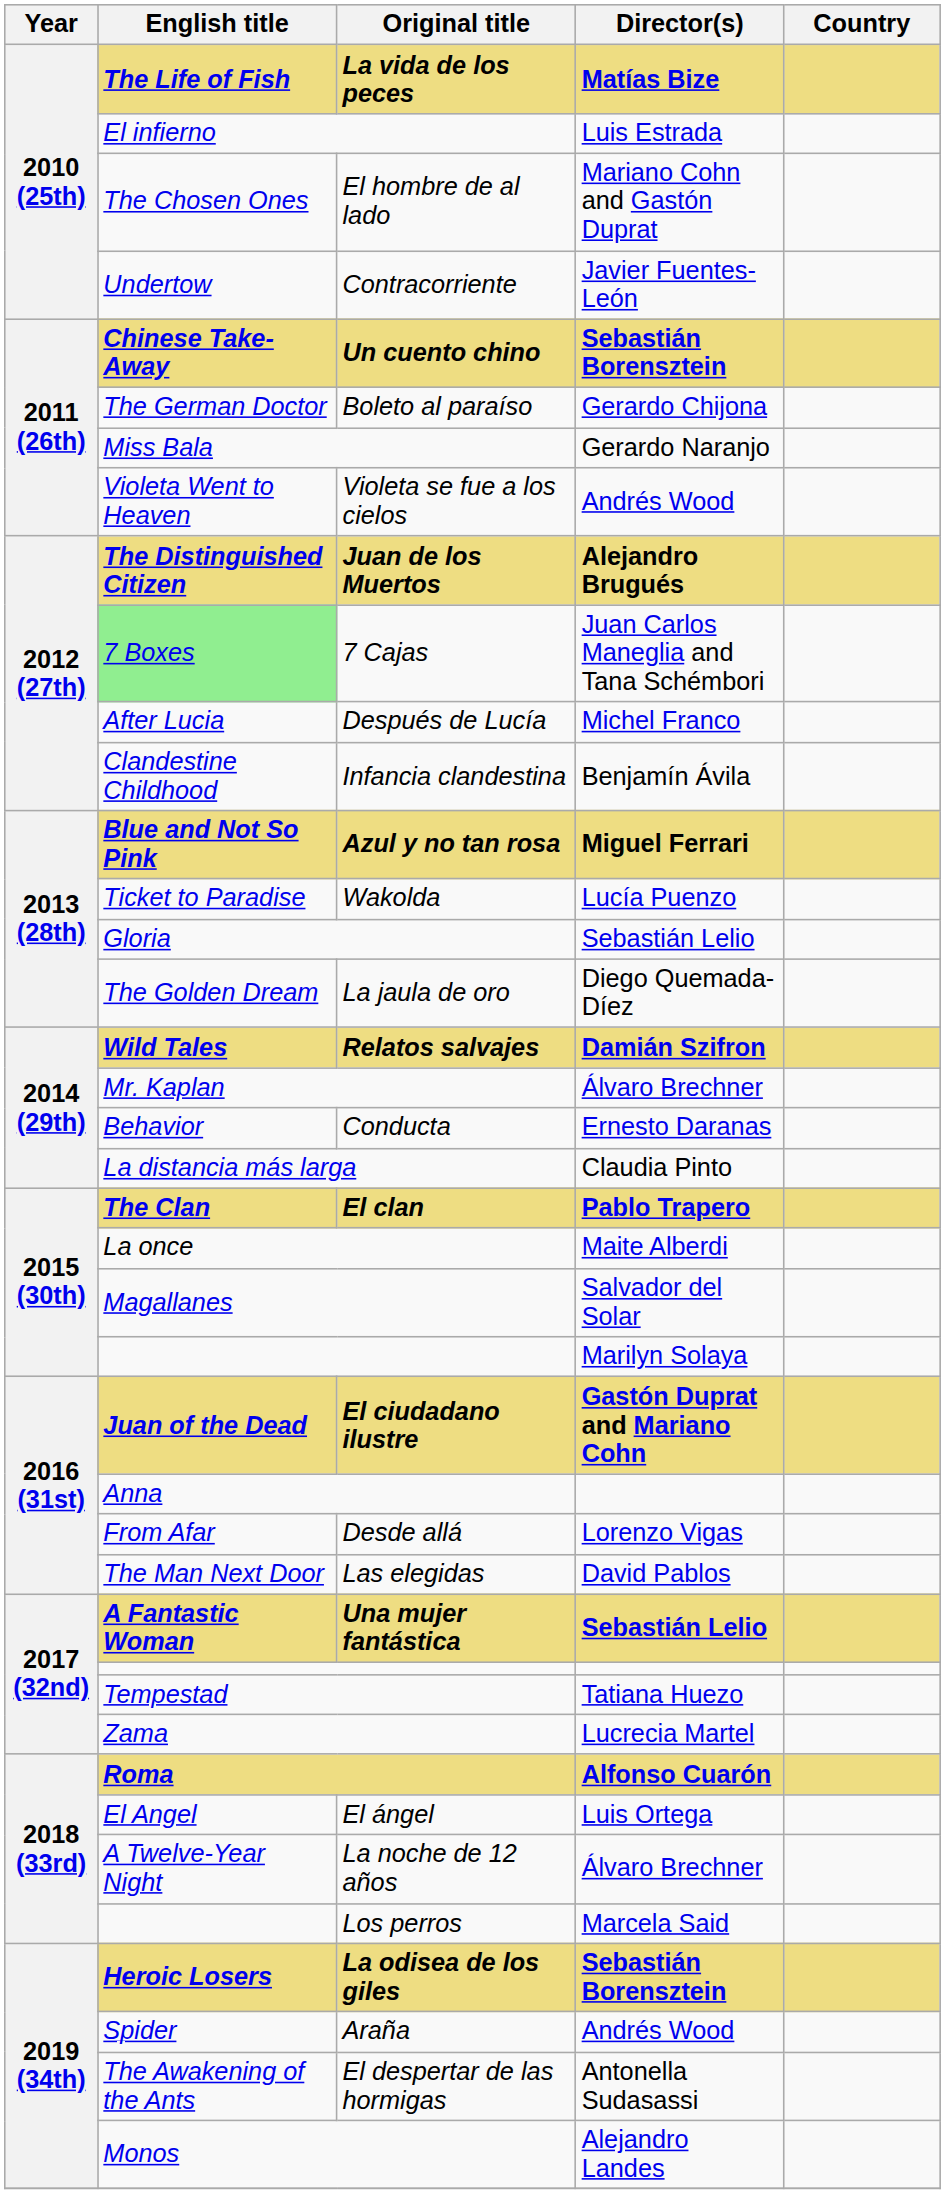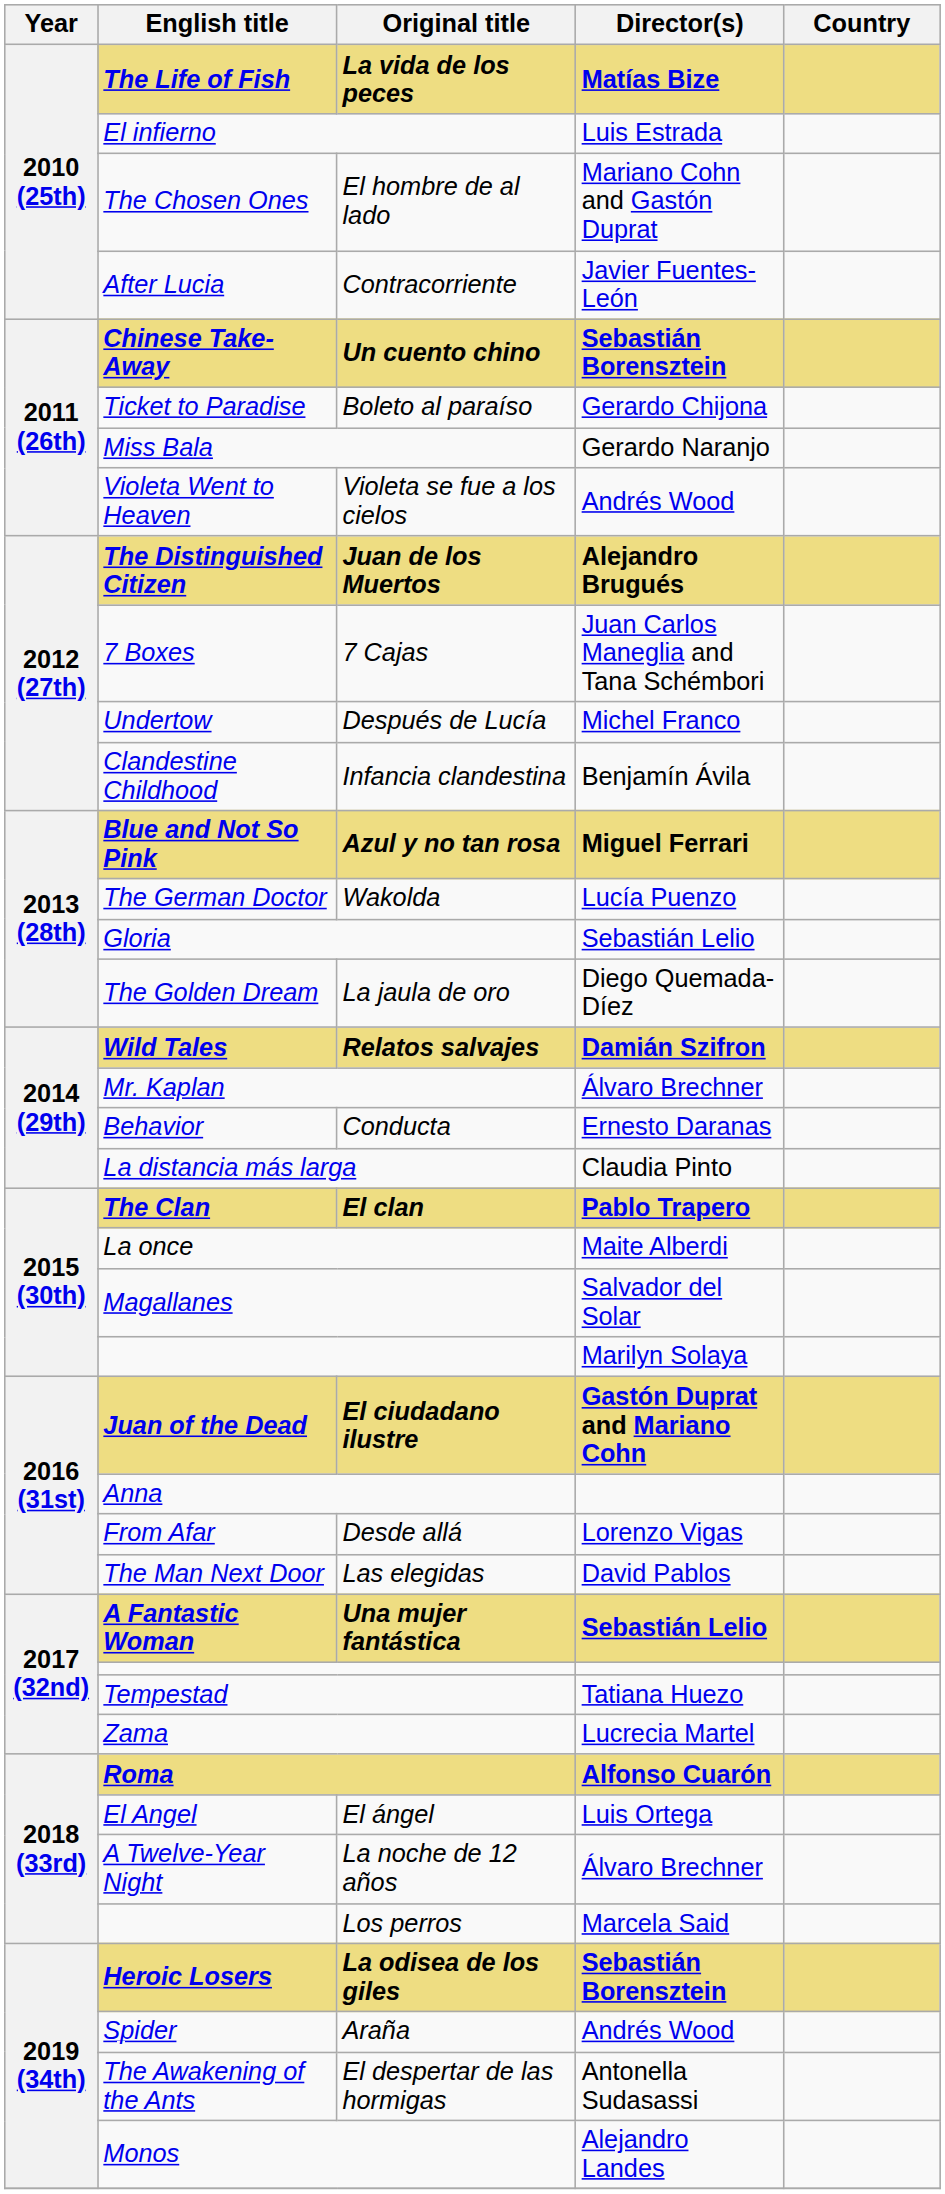 <table class="wikitable" style="width:95%" border="2" cellpadding="4">
 <tr>
 <th scope="col" style="width:5%;">Year</th>
 <th scope="col" style="width:23%;">English title</th>
 <th scope="col" style="width:23%;">Original title</th>
 <th scope="col" style="width:20%;">Director(s)</th>
 <th scope="col" style="width:15%;">Country</th>
 </tr>
 <tr>
 <th rowspan="4" style="text-align:center;">2010<br><a href='#'>(25th)</a></th>
 <td style="background:#eedd82;"><strong><em><a href='#'>The Life of Fish</a></em></strong></td>
 <td style="background:#eedd82;"><strong><em>La vida de los peces</em></strong></td>
 <td style="background:#eedd82;"><strong><a href='#'>Matías Bize</a></strong></td>
 <td style="background:#eedd82;"><strong></strong></td>
 </tr>
 <tr>
 <td colspan="2"><em><a href='#'>El infierno</a></em></td>
 <td><a href='#'>Luis Estrada</a></td>
 <td></td>
 </tr>
 <tr>
 <td><em><a href='#'>The Chosen Ones</a></em></td>
 <td><em>El hombre de al lado</em></td>
 <td><a href='#'>Mariano Cohn</a> and <a href='#'>Gastón Duprat</a></td>
 <td></td>
 </tr>
 <tr>
-<td><em><a href='#'>Undertow</a></em></td>
+<td><em><a href='#'>After Lucia</a></em></td>
 <td><em>Contracorriente</em></td>
 <td><a href='#'>Javier Fuentes-León</a></td>
 <td></td>
 </tr>
 <tr>
 <th rowspan="4" style="text-align:center;">2011<br><a href='#'>(26th)</a></th>
 <td style="background:#eedd82;"><strong><em><a href='#'>Chinese Take-Away</a></em></strong></td>
 <td style="background:#eedd82;"><strong><em>Un cuento chino</em></strong></td>
 <td style="background:#eedd82;"><strong><a href='#'>Sebastián Borensztein</a></strong></td>
 <td style="background:#eedd82;"><strong></strong></td>
 </tr>
 <tr>
-<td><em><a href='#'>The German Doctor</a></em></td>
+<td><em><a href='#'>Ticket to Paradise</a></em></td>
 <td><em>Boleto al paraíso</em></td>
 <td><a href='#'>Gerardo Chijona</a></td>
 <td></td>
 </tr>
 <tr>
 <td colspan="2"><em><a href='#'>Miss Bala</a></em></td>
 <td>Gerardo Naranjo</td>
 <td></td>
 </tr>
 <tr>
 <td><em><a href='#'>Violeta Went to Heaven</a></em></td>
 <td><em>Violeta se fue a los cielos</em></td>
 <td><a href='#'>Andrés Wood</a></td>
 <td></td>
 </tr>
 <tr>
 <th rowspan="4" style="text-align:center;">2012<br><a href='#'>(27th)</a></th>
 <td style="background:#eedd82;"><strong><em><a href='#'>The Distinguished Citizen</a></em></strong></td>
 <td style="background:#eedd82;"><strong><em>Juan de los Muertos</em></strong></td>
 <td style="background:#eedd82;"><strong>Alejandro Brugués</strong></td>
 <td style="background:#eedd82;"><strong></strong></td>
 </tr>
 <tr>
-<td style="background: lightgreen;"><em><a href='#'>7 Boxes</a></em></td>
+<td><em><a href='#'>7 Boxes</a></em></td>
 <td><em>7 Cajas</em></td>
 <td><a href='#'>Juan Carlos Maneglia</a> and Tana Schémbori</td>
 <td></td>
 </tr>
 <tr>
-<td><em><a href='#'>After Lucia</a></em></td>
+<td><em><a href='#'>Undertow</a></em></td>
 <td><em>Después de Lucía</em></td>
 <td><a href='#'>Michel Franco</a></td>
 <td></td>
 </tr>
 <tr>
 <td><em><a href='#'>Clandestine Childhood</a></em></td>
 <td><em>Infancia clandestina</em></td>
 <td>Benjamín Ávila</td>
 <td></td>
 </tr>
 <tr>
 <th rowspan="4" style="text-align:center;">2013<br><a href='#'>(28th)</a></th>
 <td style="background:#eedd82;"><strong><em><a href='#'>Blue and Not So Pink</a></em></strong></td>
 <td style="background:#eedd82;"><strong><em>Azul y no tan rosa</em></strong></td>
 <td style="background:#eedd82;"><strong>Miguel Ferrari</strong></td>
 <td style="background:#eedd82;"><strong></strong></td>
 </tr>
 <tr>
-<td><em><a href='#'>Ticket to Paradise</a></em></td>
+<td><em><a href='#'>The German Doctor</a></em></td>
 <td><em>Wakolda</em></td>
 <td><a href='#'>Lucía Puenzo</a></td>
 <td></td>
 </tr>
 <tr>
 <td colspan="2"><em><a href='#'>Gloria</a></em></td>
 <td><a href='#'>Sebastián Lelio</a></td>
 <td></td>
 </tr>
 <tr>
 <td><em><a href='#'>The Golden Dream</a></em></td>
 <td><em>La jaula de oro</em></td>
 <td>Diego Quemada-Díez</td>
 <td></td>
 </tr>
 <tr>
 <th rowspan="4" style="text-align:center;">2014<br><a href='#'>(29th)</a></th>
 <td style="background:#eedd82;"><strong><em><a href='#'>Wild Tales</a></em></strong></td>
 <td style="background:#eedd82;"><strong><em>Relatos salvajes</em></strong></td>
 <td style="background:#eedd82;"><strong><a href='#'>Damián Szifron</a></strong></td>
 <td style="background:#eedd82;"><strong></strong></td>
 </tr>
 <tr>
 <td colspan="2"><em><a href='#'>Mr. Kaplan</a></em></td>
 <td><a href='#'>Álvaro Brechner</a></td>
 <td></td>
 </tr>
 <tr>
 <td><em><a href='#'>Behavior</a></em></td>
 <td><em>Conducta</em></td>
 <td><a href='#'>Ernesto Daranas</a></td>
 <td></td>
 </tr>
 <tr>
 <td colspan="2"><em><a href='#'>La distancia más larga</a></em></td>
 <td>Claudia Pinto</td>
 <td></td>
 </tr>
 <tr>
 <th rowspan="4" style="text-align:center;">2015<br><a href='#'>(30th)</a></th>
 <td style="background:#eedd82;"><strong><em><a href='#'>The Clan</a></em></strong></td>
 <td style="background:#eedd82;"><strong><em>El clan</em></strong></td>
 <td style="background:#eedd82;"><strong><a href='#'>Pablo Trapero</a></strong></td>
 <td style="background:#eedd82;"><strong></strong></td>
 </tr>
 <tr>
 <td colspan="2"><em>La once</em></td>
 <td><a href='#'>Maite Alberdi</a></td>
 <td></td>
 </tr>
 <tr>
 <td colspan="2"><em><a href='#'>Magallanes</a></em></td>
 <td><a href='#'>Salvador del Solar</a></td>
 <td></td>
 </tr>
 <tr>
 <td colspan="2"><em></em></td>
 <td><a href='#'>Marilyn Solaya</a></td>
 <td></td>
 </tr>
 <tr>
 <th rowspan="4" style="text-align:center;">2016<br><a href='#'>(31st)</a></th>
 <td style="background:#eedd82;"><strong><em><a href='#'>Juan of the Dead</a></em></strong></td>
 <td style="background:#eedd82;"><strong><em>El ciudadano ilustre</em></strong></td>
 <td style="background:#eedd82;"><strong><a href='#'>Gastón Duprat</a> and <a href='#'>Mariano Cohn</a></strong></td>
 <td style="background:#eedd82;"><strong></strong></td>
 </tr>
 <tr>
 <td colspan="2"><em><a href='#'>Anna</a></em></td>
 <td></td>
 <td></td>
 </tr>
 <tr>
 <td><em><a href='#'>From Afar</a></em></td>
 <td><em>Desde allá</em></td>
 <td><a href='#'>Lorenzo Vigas</a></td>
 <td></td>
 </tr>
 <tr>
 <td><em><a href='#'>The Man Next Door</a></em></td>
 <td><em>Las elegidas</em></td>
 <td><a href='#'>David Pablos</a></td>
 <td></td>
 </tr>
 <tr>
 <th rowspan="4" style="text-align:center;">2017<br><a href='#'>(32nd)</a><br></th>
 <td style="background:#eedd82;"><strong><em><a href='#'>A Fantastic Woman</a></em></strong></td>
 <td style="background:#eedd82;"><strong><em>Una mujer fantástica</em></strong></td>
 <td style="background:#eedd82;"><strong><a href='#'>Sebastián Lelio</a></strong></td>
 <td style="background:#eedd82;"><strong></strong></td>
 </tr>
 <tr>
 <td colspan="2"><em></em></td>
 <td></td>
 <td></td>
 </tr>
 <tr>
 <td colspan="2"><em><a href='#'>Tempestad</a></em></td>
 <td><a href='#'>Tatiana Huezo</a></td>
 <td></td>
 </tr>
 <tr>
 <td colspan="2"><em><a href='#'>Zama</a></em></td>
 <td><a href='#'>Lucrecia Martel</a></td>
 <td></td>
 </tr>
 <tr>
 <th rowspan="4" style="text-align:center;">2018<br><a href='#'>(33rd)</a><br></th>
 <td colspan="2" style="background:#eedd82;"><strong><em><a href='#'>Roma</a></em></strong></td>
 <td style="background:#eedd82;"><strong><a href='#'>Alfonso Cuarón</a></strong></td>
 <td style="background:#eedd82;"><strong></strong></td>
 </tr>
 <tr>
 <td><em><a href='#'>El Angel</a></em></td>
 <td><em>El ángel</em></td>
 <td><a href='#'>Luis Ortega</a></td>
 <td></td>
 </tr>
 <tr>
 <td><em><a href='#'>A Twelve-Year Night</a></em></td>
 <td><em>La noche de 12 años</em></td>
 <td><a href='#'>Álvaro Brechner</a></td>
 <td></td>
 </tr>
 <tr>
 <td><em></em></td>
 <td><em>Los perros</em></td>
 <td><a href='#'>Marcela Said</a></td>
 <td></td>
 </tr>
 <tr>
 <th rowspan="4" style="text-align:center;">2019<br><a href='#'>(34th)</a></th>
 <td style="background:#eedd82;"><strong><em><a href='#'>Heroic Losers</a></em></strong></td>
 <td style="background:#eedd82;"><strong><em>La odisea de los giles</em></strong></td>
 <td style="background:#eedd82;"><strong><a href='#'>Sebastián Borensztein</a></strong></td>
 <td style="background:#eedd82;"><strong></strong></td>
 </tr>
 <tr>
 <td><em><a href='#'>Spider</a></em></td>
 <td><em>Araña</em></td>
 <td><a href='#'>Andrés Wood</a></td>
 <td></td>
 </tr>
 <tr>
 <td><em><a href='#'>The Awakening of the Ants</a></em></td>
 <td><em>El despertar de las hormigas</em></td>
 <td>Antonella Sudasassi</td>
 <td></td>
 </tr>
 <tr>
 <td colspan="2"><em><a href='#'>Monos</a></em></td>
 <td><a href='#'>Alejandro Landes</a></td>
 <td></td>
 </tr>
 <tr>
 </tr>
 </table>
